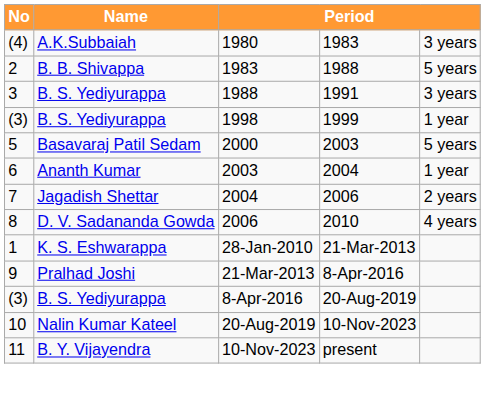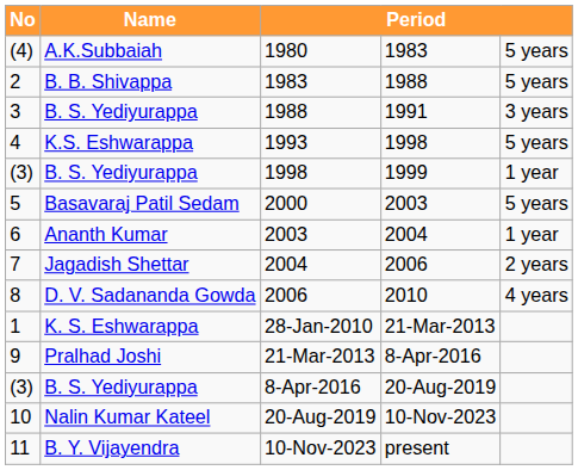 <table class="wikitable">
 <tr>
 <th style="background-color:#FF9933; color:white">No</th>
 <th style="background-color:#FF9933; color:white">Name</th>
 <th colspan="3" style="background-color:#FF9933; color:white">Period</th>
 </tr>
 <tr>
 <td>(4)</td>
 <td><a href='#'>A.K.Subbaiah</a></td>
 <td>1980</td>
 <td>1983</td>
-<td>3 years</td>
+<td>5 years</td>
 </tr>
 <tr>
 <td>2</td>
 <td><a href='#'>B. B. Shivappa</a></td>
 <td>1983</td>
 <td>1988</td>
 <td>5 years</td>
 </tr>
 <tr>
 <td>3</td>
 <td><a href='#'>B. S. Yediyurappa</a></td>
 <td>1988</td>
 <td>1991</td>
 <td>3 years</td>
+</tr>
+<tr>
+<td>4</td>
+<td><a href='#'>K.S. Eshwarappa</a></td>
+<td>1993</td>
+<td>1998</td>
+<td>5 years</td>
 </tr>
 <tr>
 <td>(3)</td>
 <td><a href='#'>B. S. Yediyurappa</a></td>
 <td>1998</td>
 <td>1999</td>
 <td>1 year</td>
 </tr>
 <tr>
 <td>5</td>
 <td><a href='#'>Basavaraj Patil Sedam</a></td>
 <td>2000</td>
 <td>2003</td>
 <td>5 years</td>
 </tr>
 <tr>
 <td>6</td>
 <td><a href='#'>Ananth Kumar</a></td>
 <td>2003</td>
 <td>2004</td>
 <td>1 year</td>
 </tr>
 <tr>
 <td>7</td>
 <td><a href='#'>Jagadish Shettar</a></td>
 <td>2004</td>
 <td>2006</td>
 <td>2 years</td>
 </tr>
 <tr>
 <td>8</td>
 <td><a href='#'>D. V. Sadananda Gowda</a></td>
 <td>2006</td>
 <td>2010</td>
 <td>4 years</td>
 </tr>
 <tr>
 <td>1</td>
 <td><a href='#'>K. S. Eshwarappa</a></td>
 <td>28-Jan-2010</td>
 <td>21-Mar-2013</td>
 <td></td>
 </tr>
 <tr>
 <td>9</td>
 <td><a href='#'>Pralhad Joshi</a></td>
 <td>21-Mar-2013</td>
 <td>8-Apr-2016</td>
 <td></td>
 </tr>
 <tr>
 <td>(3)</td>
 <td><a href='#'>B. S. Yediyurappa</a></td>
 <td>8-Apr-2016</td>
 <td>20-Aug-2019</td>
 <td></td>
 </tr>
 <tr>
 <td>10</td>
 <td><a href='#'>Nalin Kumar Kateel</a></td>
 <td>20-Aug-2019</td>
 <td>10-Nov-2023</td>
 <td></td>
 </tr>
 <tr>
 <td>11</td>
 <td><a href='#'>B. Y. Vijayendra</a></td>
 <td>10-Nov-2023</td>
 <td>present</td>
 <td></td>
 </tr>
 </table>
